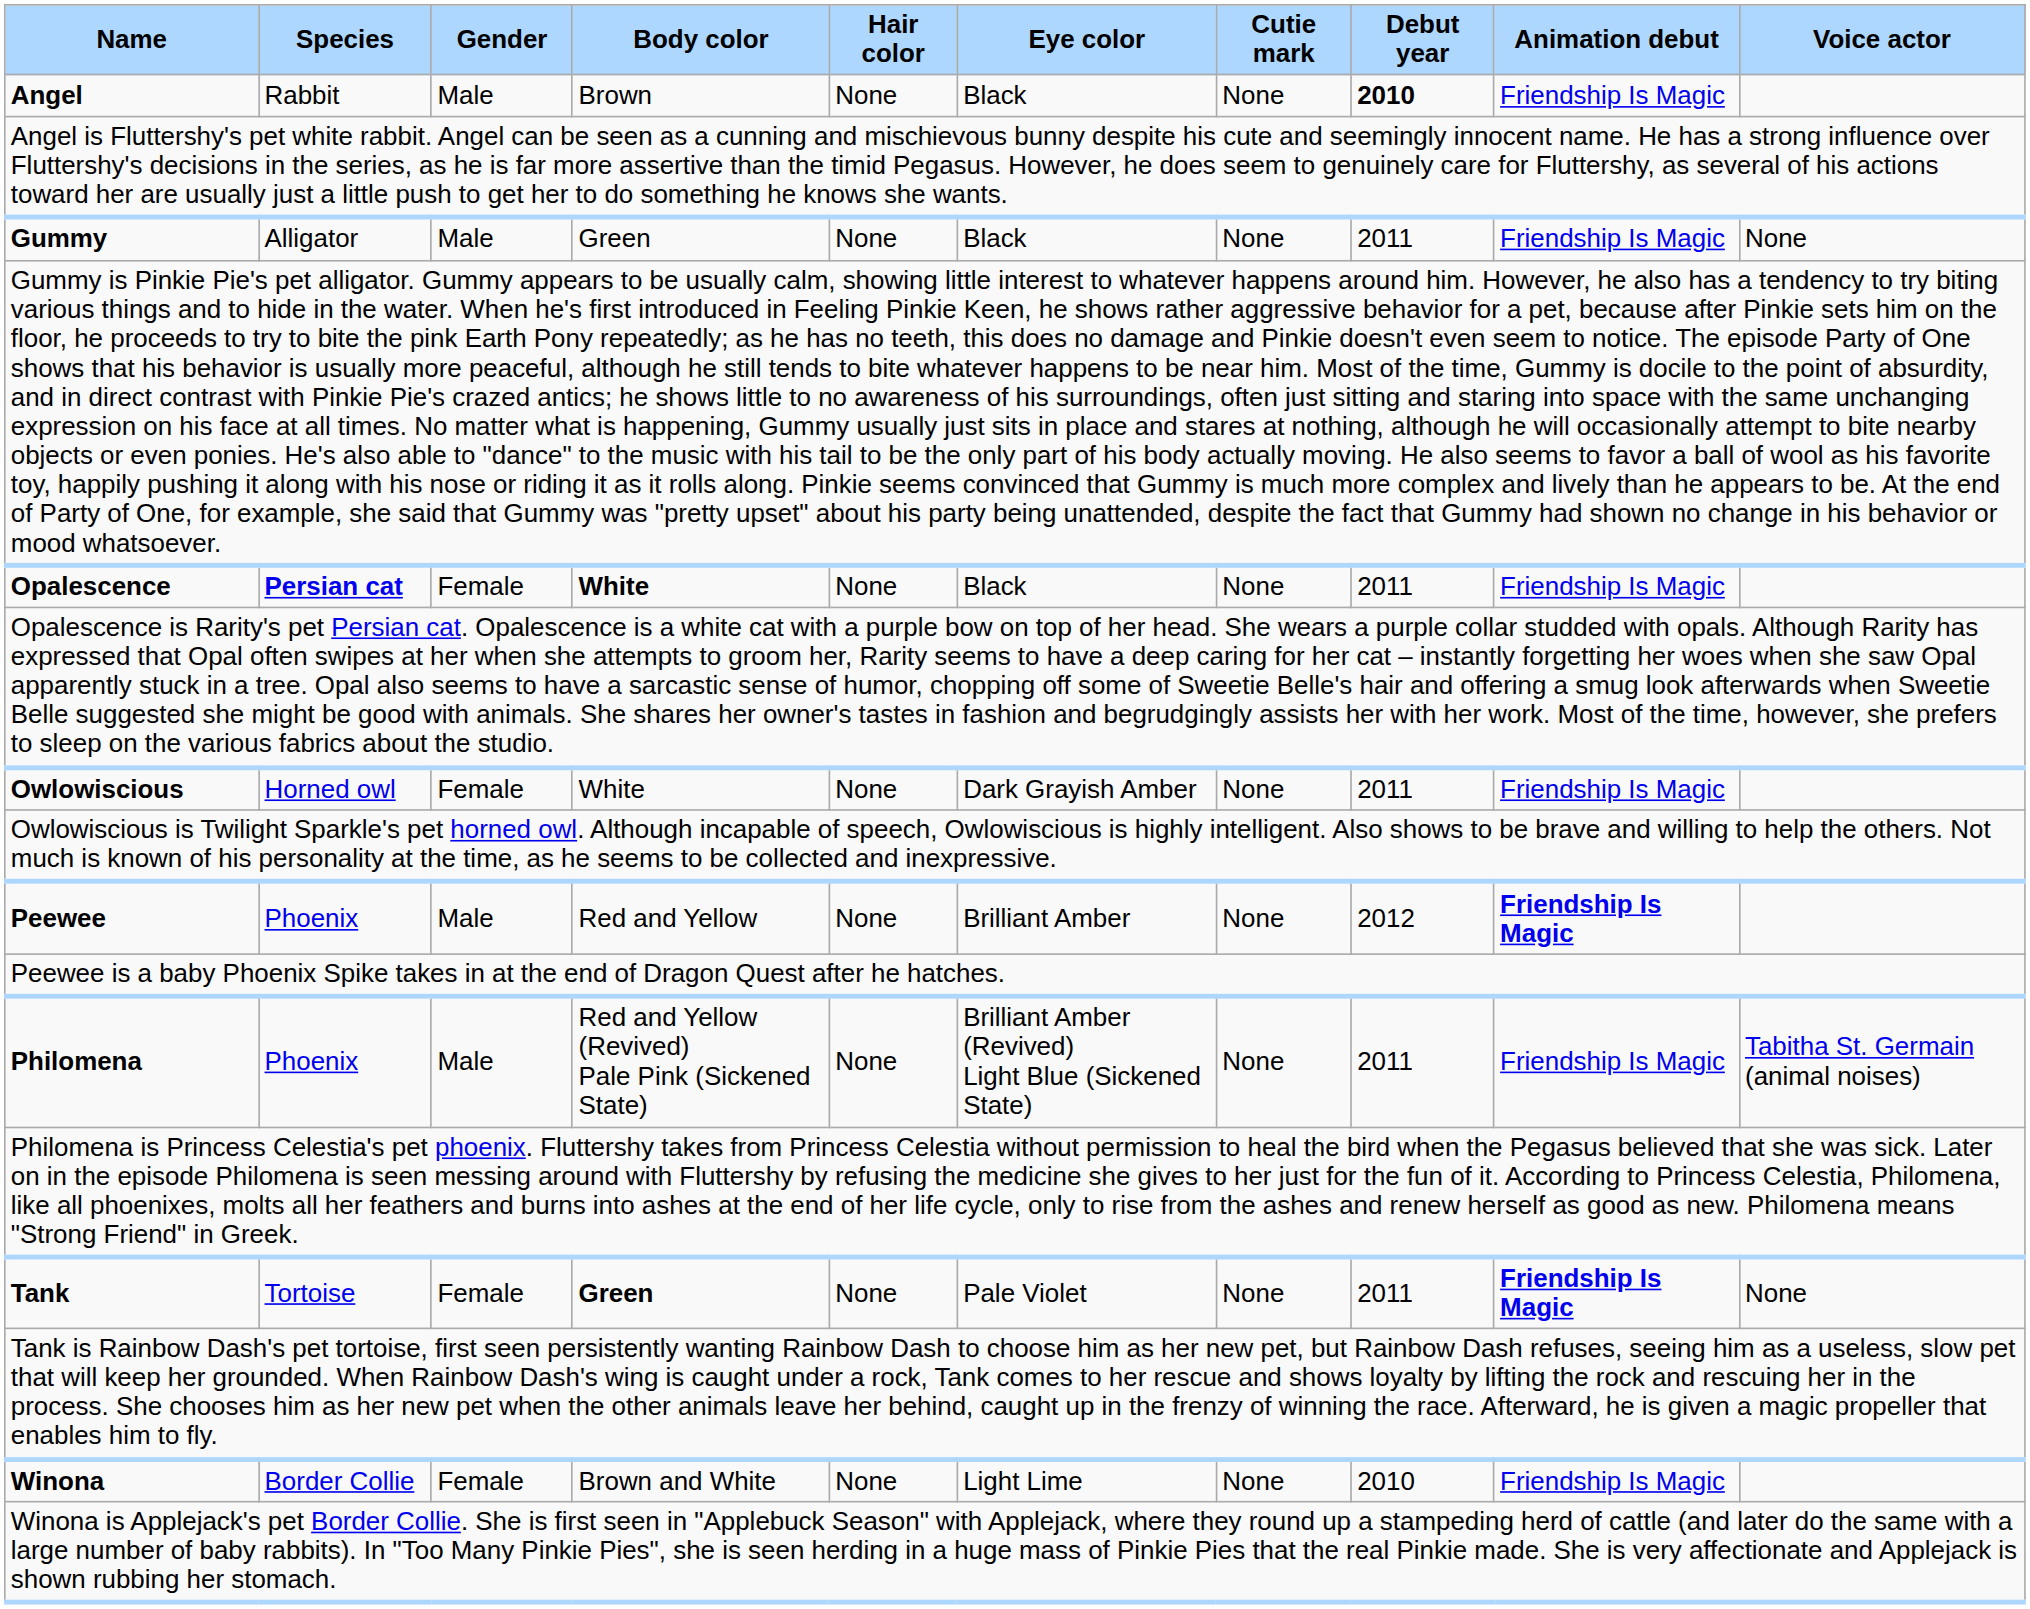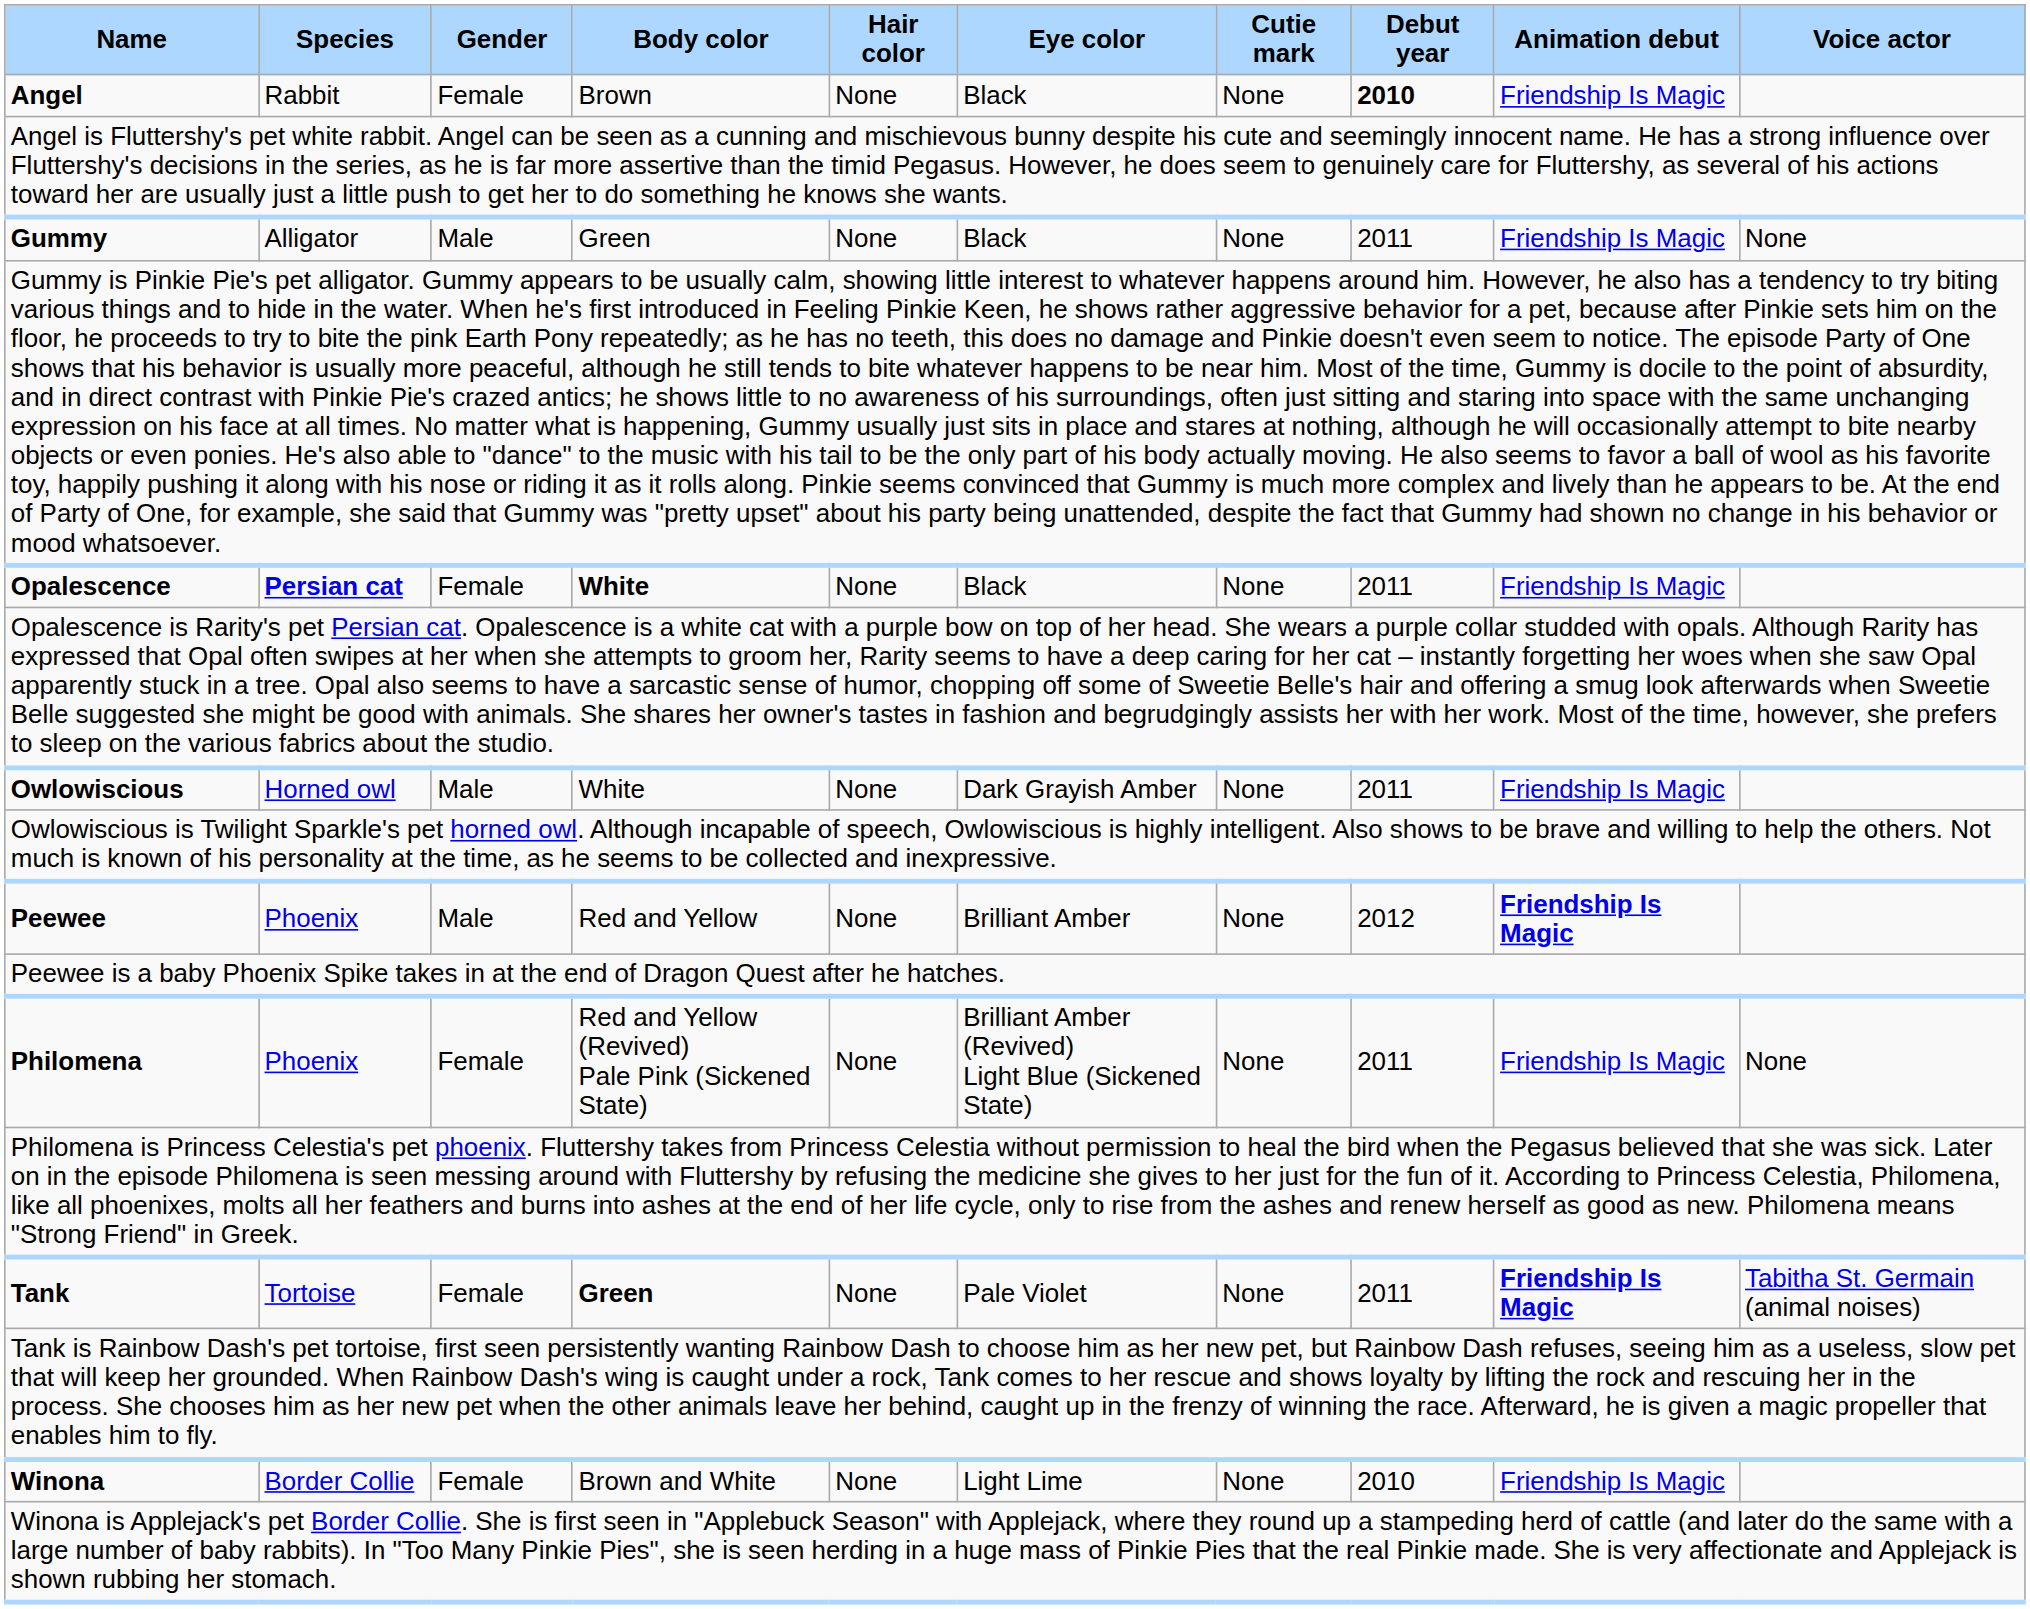 <table class="wikitable mw-collapsible mw-collapsed sortable" style= cellpadding="10" "background: #ADD7FF;">
 <tr>
 <th style="background:#ADD7FF;">Name</th>
 <th style="background:#ADD7FF;">Species</th>
 <th style="background:#ADD7FF;">Gender</th>
 <th style="background:#ADD7FF;">Body color</th>
 <th style="background:#ADD7FF;">Hair color</th>
 <th style="background:#ADD7FF;">Eye color</th>
 <th style="background:#ADD7FF;">Cutie mark</th>
 <th style="background:#ADD7FF;">Debut year</th>
 <th style="background:#ADD7FF;">Animation debut</th>
 <th style="background:#ADD7FF;">Voice actor</th>
 </tr>
 <tr>
 <td><strong>Angel</strong></td>
 <td>Rabbit</td>
-<td>Male</td>
+<td>Female</td>
 <td>Brown</td>
 <td>None</td>
 <td>Black</td>
 <td>None</td>
 <td><strong>2010</strong></td>
 <td><a href='#'>Friendship Is Magic</a></td>
 <td></td>
 </tr>
 <tr>
 <td style="border-bottom: 3px solid #ADD7FF;" colspan="14">Angel is Fluttershy's pet white rabbit. Angel can be seen as a cunning and mischievous bunny despite his cute and seemingly innocent name. He has a strong influence over Fluttershy's decisions in the series, as he is far more assertive than the timid Pegasus. However, he does seem to genuinely care for Fluttershy, as several of his actions toward her are usually just a little push to get her to do something he knows she wants.</td>
 </tr>
 <tr>
 <td><strong>Gummy</strong></td>
 <td>Alligator</td>
 <td>Male</td>
 <td>Green</td>
 <td>None</td>
 <td>Black</td>
 <td>None</td>
 <td>2011</td>
 <td><a href='#'>Friendship Is Magic</a></td>
 <td>None</td>
 </tr>
 <tr>
 <td style="border-bottom: 3px solid #ADD7FF;" colspan="14">Gummy is Pinkie Pie's pet alligator. Gummy appears to be usually calm, showing little interest to whatever happens around him. However, he also has a tendency to try biting various things and to hide in the water. When he's first introduced in Feeling Pinkie Keen, he shows rather aggressive behavior for a pet, because after Pinkie sets him on the floor, he proceeds to try to bite the pink Earth Pony repeatedly; as he has no teeth, this does no damage and Pinkie doesn't even seem to notice. The episode Party of One shows that his behavior is usually more peaceful, although he still tends to bite whatever happens to be near him. Most of the time, Gummy is docile to the point of absurdity, and in direct contrast with Pinkie Pie's crazed antics; he shows little to no awareness of his surroundings, often just sitting and staring into space with the same unchanging expression on his face at all times. No matter what is happening, Gummy usually just sits in place and stares at nothing, although he will occasionally attempt to bite nearby objects or even ponies. He's also able to "dance" to the music with his tail to be the only part of his body actually moving. He also seems to favor a ball of wool as his favorite toy, happily pushing it along with his nose or riding it as it rolls along. Pinkie seems convinced that Gummy is much more complex and lively than he appears to be. At the end of Party of One, for example, she said that Gummy was "pretty upset" about his party being unattended, despite the fact that Gummy had shown no change in his behavior or mood whatsoever.</td>
 </tr>
 <tr>
 <td><strong>Opalescence</strong></td>
 <td><strong><a href='#'>Persian cat</a></strong></td>
 <td>Female</td>
 <td><strong>White</strong></td>
 <td>None</td>
 <td>Black</td>
 <td>None</td>
 <td>2011</td>
 <td><a href='#'>Friendship Is Magic</a></td>
 <td></td>
 </tr>
 <tr>
 <td style="border-bottom: 3px solid #ADD7FF;" colspan="14">Opalescence is Rarity's pet <a href='#'>Persian cat</a>. Opalescence is a white cat with a purple bow on top of her head. She wears a purple collar studded with opals. Although Rarity has expressed that Opal often swipes at her when she attempts to groom her, Rarity seems to have a deep caring for her cat – instantly forgetting her woes when she saw Opal apparently stuck in a tree. Opal also seems to have a sarcastic sense of humor, chopping off some of Sweetie Belle's hair and offering a smug look afterwards when Sweetie Belle suggested she might be good with animals. She shares her owner's tastes in fashion and begrudgingly assists her with her work. Most of the time, however, she prefers to sleep on the various fabrics about the studio.</td>
 </tr>
 <tr>
 <td><strong>Owlowiscious</strong></td>
 <td><a href='#'>Horned owl</a></td>
-<td>Female</td>
+<td>Male</td>
 <td>White</td>
 <td>None</td>
 <td>Dark Grayish Amber</td>
 <td>None</td>
 <td>2011</td>
 <td><a href='#'>Friendship Is Magic</a></td>
 <td></td>
 </tr>
 <tr>
 <td style="border-bottom: 3px solid #ADD7FF;" colspan="14">Owlowiscious is Twilight Sparkle's pet <a href='#'>horned owl</a>. Although incapable of speech, Owlowiscious is highly intelligent. Also shows to be brave and willing to help the others. Not much is known of his personality at the time, as he seems to be collected and inexpressive.</td>
 </tr>
 <tr>
 <td><strong>Peewee</strong></td>
 <td><a href='#'>Phoenix</a></td>
 <td>Male</td>
 <td>Red and Yellow</td>
 <td>None</td>
 <td>Brilliant Amber</td>
 <td>None</td>
 <td>2012</td>
 <td><strong><a href='#'>Friendship Is Magic</a></strong></td>
 <td></td>
 </tr>
 <tr>
 <td style="border-bottom: 3px solid #ADD7FF;" colspan="12">Peewee is a baby Phoenix Spike takes in at the end of Dragon Quest after he hatches.</td>
 </tr>
 <tr>
 <td><strong>Philomena</strong></td>
 <td><a href='#'>Phoenix</a></td>
-<td>Male</td>
+<td>Female</td>
 <td>Red and Yellow (Revived)<br>Pale Pink (Sickened State)</td>
 <td>None</td>
 <td>Brilliant Amber (Revived)<br>Light Blue (Sickened State)</td>
 <td>None</td>
 <td>2011</td>
 <td><a href='#'>Friendship Is Magic</a></td>
-<td><a href='#'>Tabitha St. Germain</a> (animal noises)</td>
+<td>None</td>
 </tr>
 <tr>
 <td style="border-bottom: 3px solid #ADD7FF;" colspan="14">Philomena is Princess Celestia's pet <a href='#'>phoenix</a>. Fluttershy takes from Princess Celestia without permission to heal the bird when the Pegasus believed that she was sick. Later on in the episode Philomena is seen messing around with Fluttershy by refusing the medicine she gives to her just for the fun of it. According to Princess Celestia, Philomena, like all phoenixes, molts all her feathers and burns into ashes at the end of her life cycle, only to rise from the ashes and renew herself as good as new. Philomena means "Strong Friend" in Greek.</td>
 </tr>
 <tr>
 <td><strong>Tank</strong></td>
 <td><a href='#'>Tortoise</a></td>
 <td>Female</td>
 <td><strong>Green</strong></td>
 <td>None</td>
 <td>Pale Violet</td>
 <td>None</td>
 <td>2011</td>
 <td><strong><a href='#'>Friendship Is Magic</a></strong></td>
-<td>None</td>
+<td><a href='#'>Tabitha St. Germain</a> (animal noises)</td>
 </tr>
 <tr>
 <td style="border-bottom: 3px solid #ADD7FF;" colspan="14">Tank is Rainbow Dash's pet tortoise, first seen persistently wanting Rainbow Dash to choose him as her new pet, but Rainbow Dash refuses, seeing him as a useless, slow pet that will keep her grounded. When Rainbow Dash's wing is caught under a rock, Tank comes to her rescue and shows loyalty by lifting the rock and rescuing her in the process. She chooses him as her new pet when the other animals leave her behind, caught up in the frenzy of winning the race. Afterward, he is given a magic propeller that enables him to fly.</td>
 </tr>
 <tr>
 <td><strong>Winona</strong></td>
 <td><a href='#'>Border Collie</a></td>
 <td>Female</td>
 <td>Brown and White</td>
 <td>None</td>
 <td>Light Lime</td>
 <td>None</td>
 <td>2010</td>
 <td><a href='#'>Friendship Is Magic</a></td>
 <td></td>
 </tr>
 <tr>
 <td style="border-bottom: 3px solid #ADD7FF;" colspan="14">Winona is Applejack's pet <a href='#'>Border Collie</a>. She is first seen in "Applebuck Season" with Applejack, where they round up a stampeding herd of cattle (and later do the same with a large number of baby rabbits). In "Too Many Pinkie Pies", she is seen herding in a huge mass of Pinkie Pies that the real Pinkie made. She is very affectionate and Applejack is shown rubbing her stomach.</td>
 </tr>
 </table>
